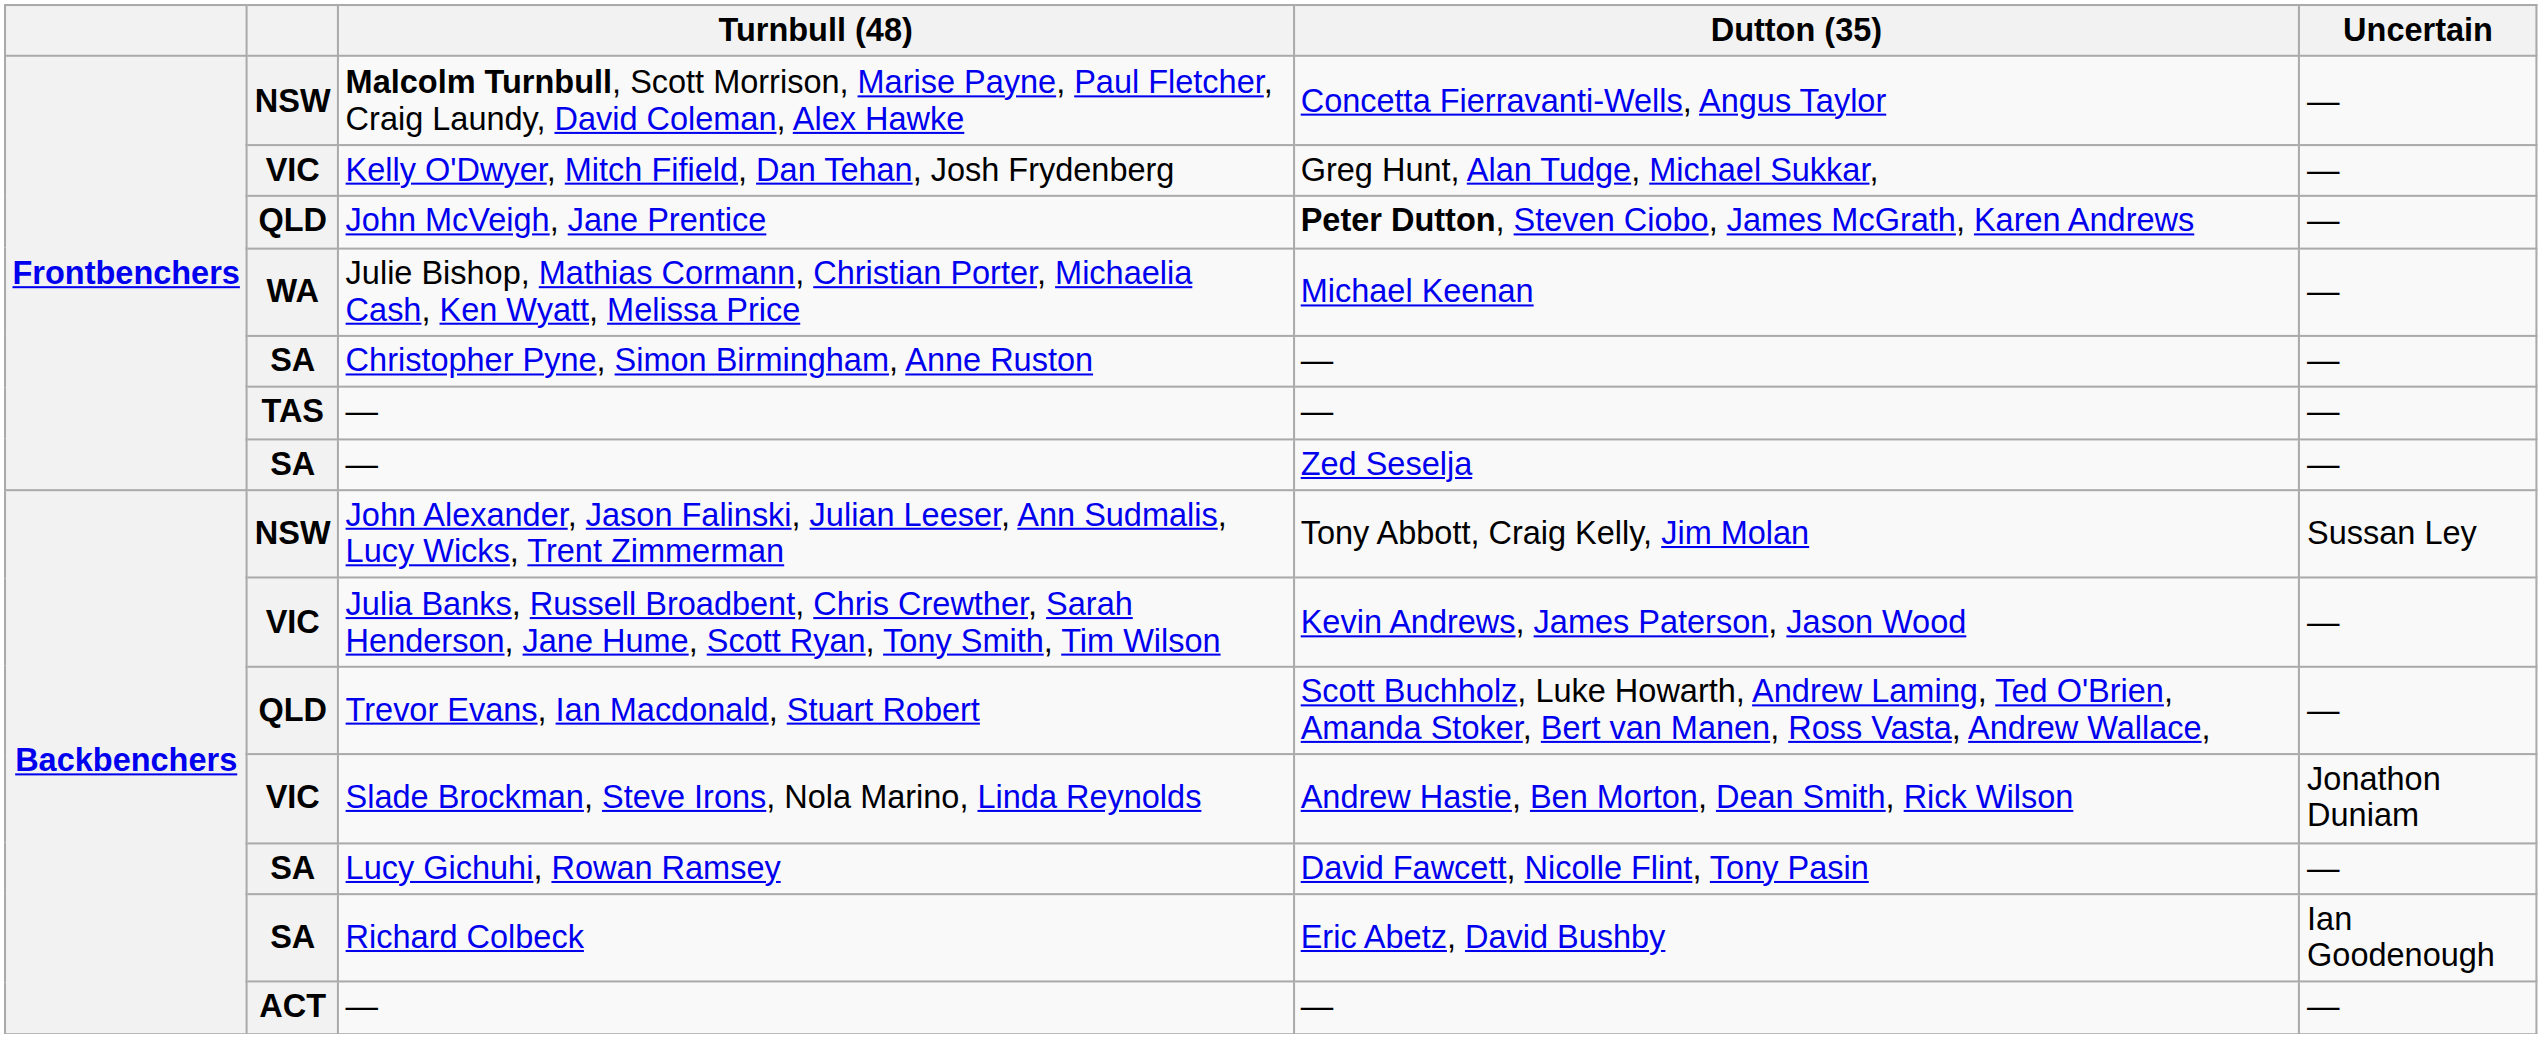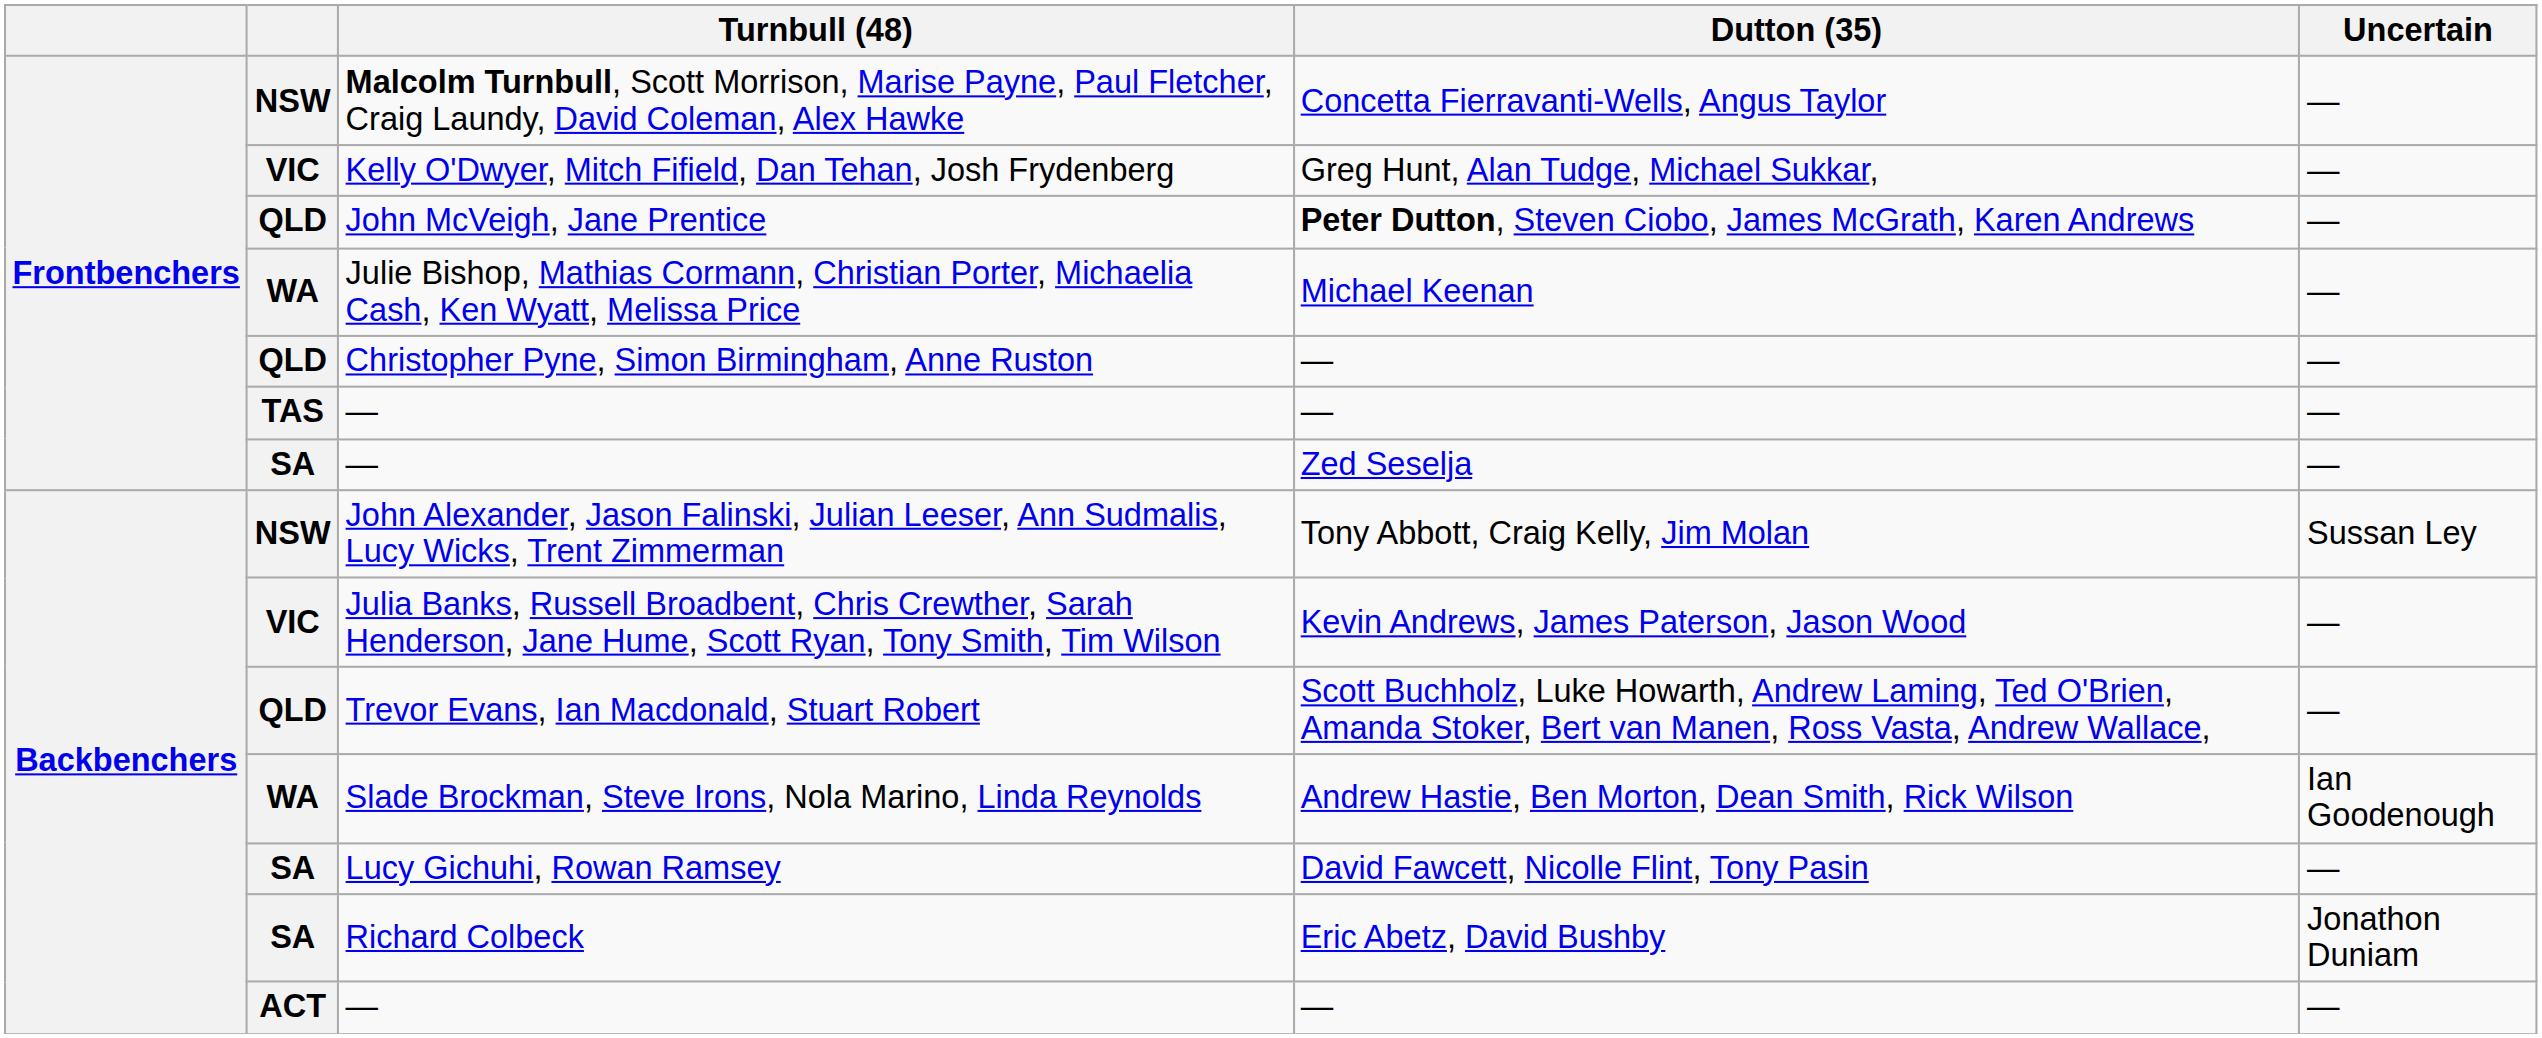 <table class="wikitable">
 <tr>
 <th></th>
 <th></th>
 <th>Turnbull (48)</th>
 <th>Dutton (35)</th>
 <th>Uncertain</th>
 </tr>
 <tr>
 <th rowspan="7"><a href='#'>Frontbenchers</a></th>
 <th>NSW</th>
 <td><strong>Malcolm Turnbull</strong>, Scott Morrison,  <a href='#'>Marise Payne</a>, <a href='#'>Paul Fletcher</a>, Craig Laundy, <a href='#'>David Coleman</a>, <a href='#'>Alex Hawke</a></td>
 <td><a href='#'>Concetta Fierravanti-Wells</a>, <a href='#'>Angus Taylor</a></td>
 <td>—</td>
 </tr>
 <tr>
 <th>VIC</th>
 <td><a href='#'>Kelly O'Dwyer</a>, <a href='#'>Mitch Fifield</a>, <a href='#'>Dan Tehan</a>, Josh Frydenberg</td>
 <td>Greg Hunt, <a href='#'>Alan Tudge</a>, <a href='#'>Michael Sukkar</a>,</td>
 <td>—</td>
 </tr>
 <tr>
 <th>QLD</th>
 <td><a href='#'>John McVeigh</a>, <a href='#'>Jane Prentice</a></td>
 <td><strong>Peter Dutton</strong>, <a href='#'>Steven Ciobo</a>, <a href='#'>James McGrath</a>, <a href='#'>Karen Andrews</a></td>
 <td>—</td>
 </tr>
 <tr>
 <th>WA</th>
 <td>Julie Bishop, <a href='#'>Mathias Cormann</a>, <a href='#'>Christian Porter</a>, <a href='#'>Michaelia Cash</a>, <a href='#'>Ken Wyatt</a>, <a href='#'>Melissa Price</a></td>
 <td><a href='#'>Michael Keenan</a></td>
 <td>—</td>
 </tr>
 <tr>
-<th>SA</th>
+<th>QLD</th>
 <td><a href='#'>Christopher Pyne</a>, <a href='#'>Simon Birmingham</a>, <a href='#'>Anne Ruston</a></td>
 <td>—</td>
 <td>—</td>
 </tr>
 <tr>
 <th>TAS</th>
 <td>—</td>
 <td>—</td>
 <td>—</td>
 </tr>
 <tr>
 <th>SA</th>
 <td>—</td>
 <td><a href='#'>Zed Seselja</a></td>
 <td>—</td>
 </tr>
 <tr>
 <th rowspan="7"><a href='#'>Backbenchers</a></th>
 <th>NSW</th>
 <td><a href='#'>John Alexander</a>, <a href='#'>Jason Falinski</a>, <a href='#'>Julian Leeser</a>, <a href='#'>Ann Sudmalis</a>, <a href='#'>Lucy Wicks</a>, <a href='#'>Trent Zimmerman</a></td>
 <td>Tony Abbott, Craig Kelly, <a href='#'>Jim Molan</a></td>
 <td>Sussan Ley</td>
 </tr>
 <tr>
 <th>VIC</th>
 <td><a href='#'>Julia Banks</a>, <a href='#'>Russell Broadbent</a>, <a href='#'>Chris Crewther</a>, <a href='#'>Sarah Henderson</a>, <a href='#'>Jane Hume</a>, <a href='#'>Scott Ryan</a>, <a href='#'>Tony Smith</a>, <a href='#'>Tim Wilson</a></td>
 <td><a href='#'>Kevin Andrews</a>, <a href='#'>James Paterson</a>, <a href='#'>Jason Wood</a></td>
 <td>—</td>
 </tr>
 <tr>
 <th>QLD</th>
 <td><a href='#'>Trevor Evans</a>, <a href='#'>Ian Macdonald</a>, <a href='#'>Stuart Robert</a></td>
 <td><a href='#'>Scott Buchholz</a>, Luke Howarth, <a href='#'>Andrew Laming</a>, <a href='#'>Ted O'Brien</a>, <a href='#'>Amanda Stoker</a>, <a href='#'>Bert van Manen</a>, <a href='#'>Ross Vasta</a>, <a href='#'>Andrew Wallace</a>,</td>
 <td>—</td>
 </tr>
 <tr>
-<th>VIC</th>
+<th>WA</th>
 <td><a href='#'>Slade Brockman</a>, <a href='#'>Steve Irons</a>, Nola Marino, <a href='#'>Linda Reynolds</a></td>
 <td><a href='#'>Andrew Hastie</a>, <a href='#'>Ben Morton</a>, <a href='#'>Dean Smith</a>,  <a href='#'>Rick Wilson</a></td>
-<td>Jonathon Duniam</td>
+<td>Ian Goodenough</td>
 </tr>
 <tr>
 <th>SA</th>
 <td><a href='#'>Lucy Gichuhi</a>, <a href='#'>Rowan Ramsey</a></td>
 <td><a href='#'>David Fawcett</a>,  <a href='#'>Nicolle Flint</a>, <a href='#'>Tony Pasin</a></td>
 <td>—</td>
 </tr>
 <tr>
 <th>SA</th>
 <td><a href='#'>Richard Colbeck</a></td>
 <td><a href='#'>Eric Abetz</a>, <a href='#'>David Bushby</a></td>
-<td>Ian Goodenough</td>
+<td>Jonathon Duniam</td>
 </tr>
 <tr>
 <th>ACT</th>
 <td>—</td>
 <td>—</td>
 <td>—</td>
 </tr>
 </table>
